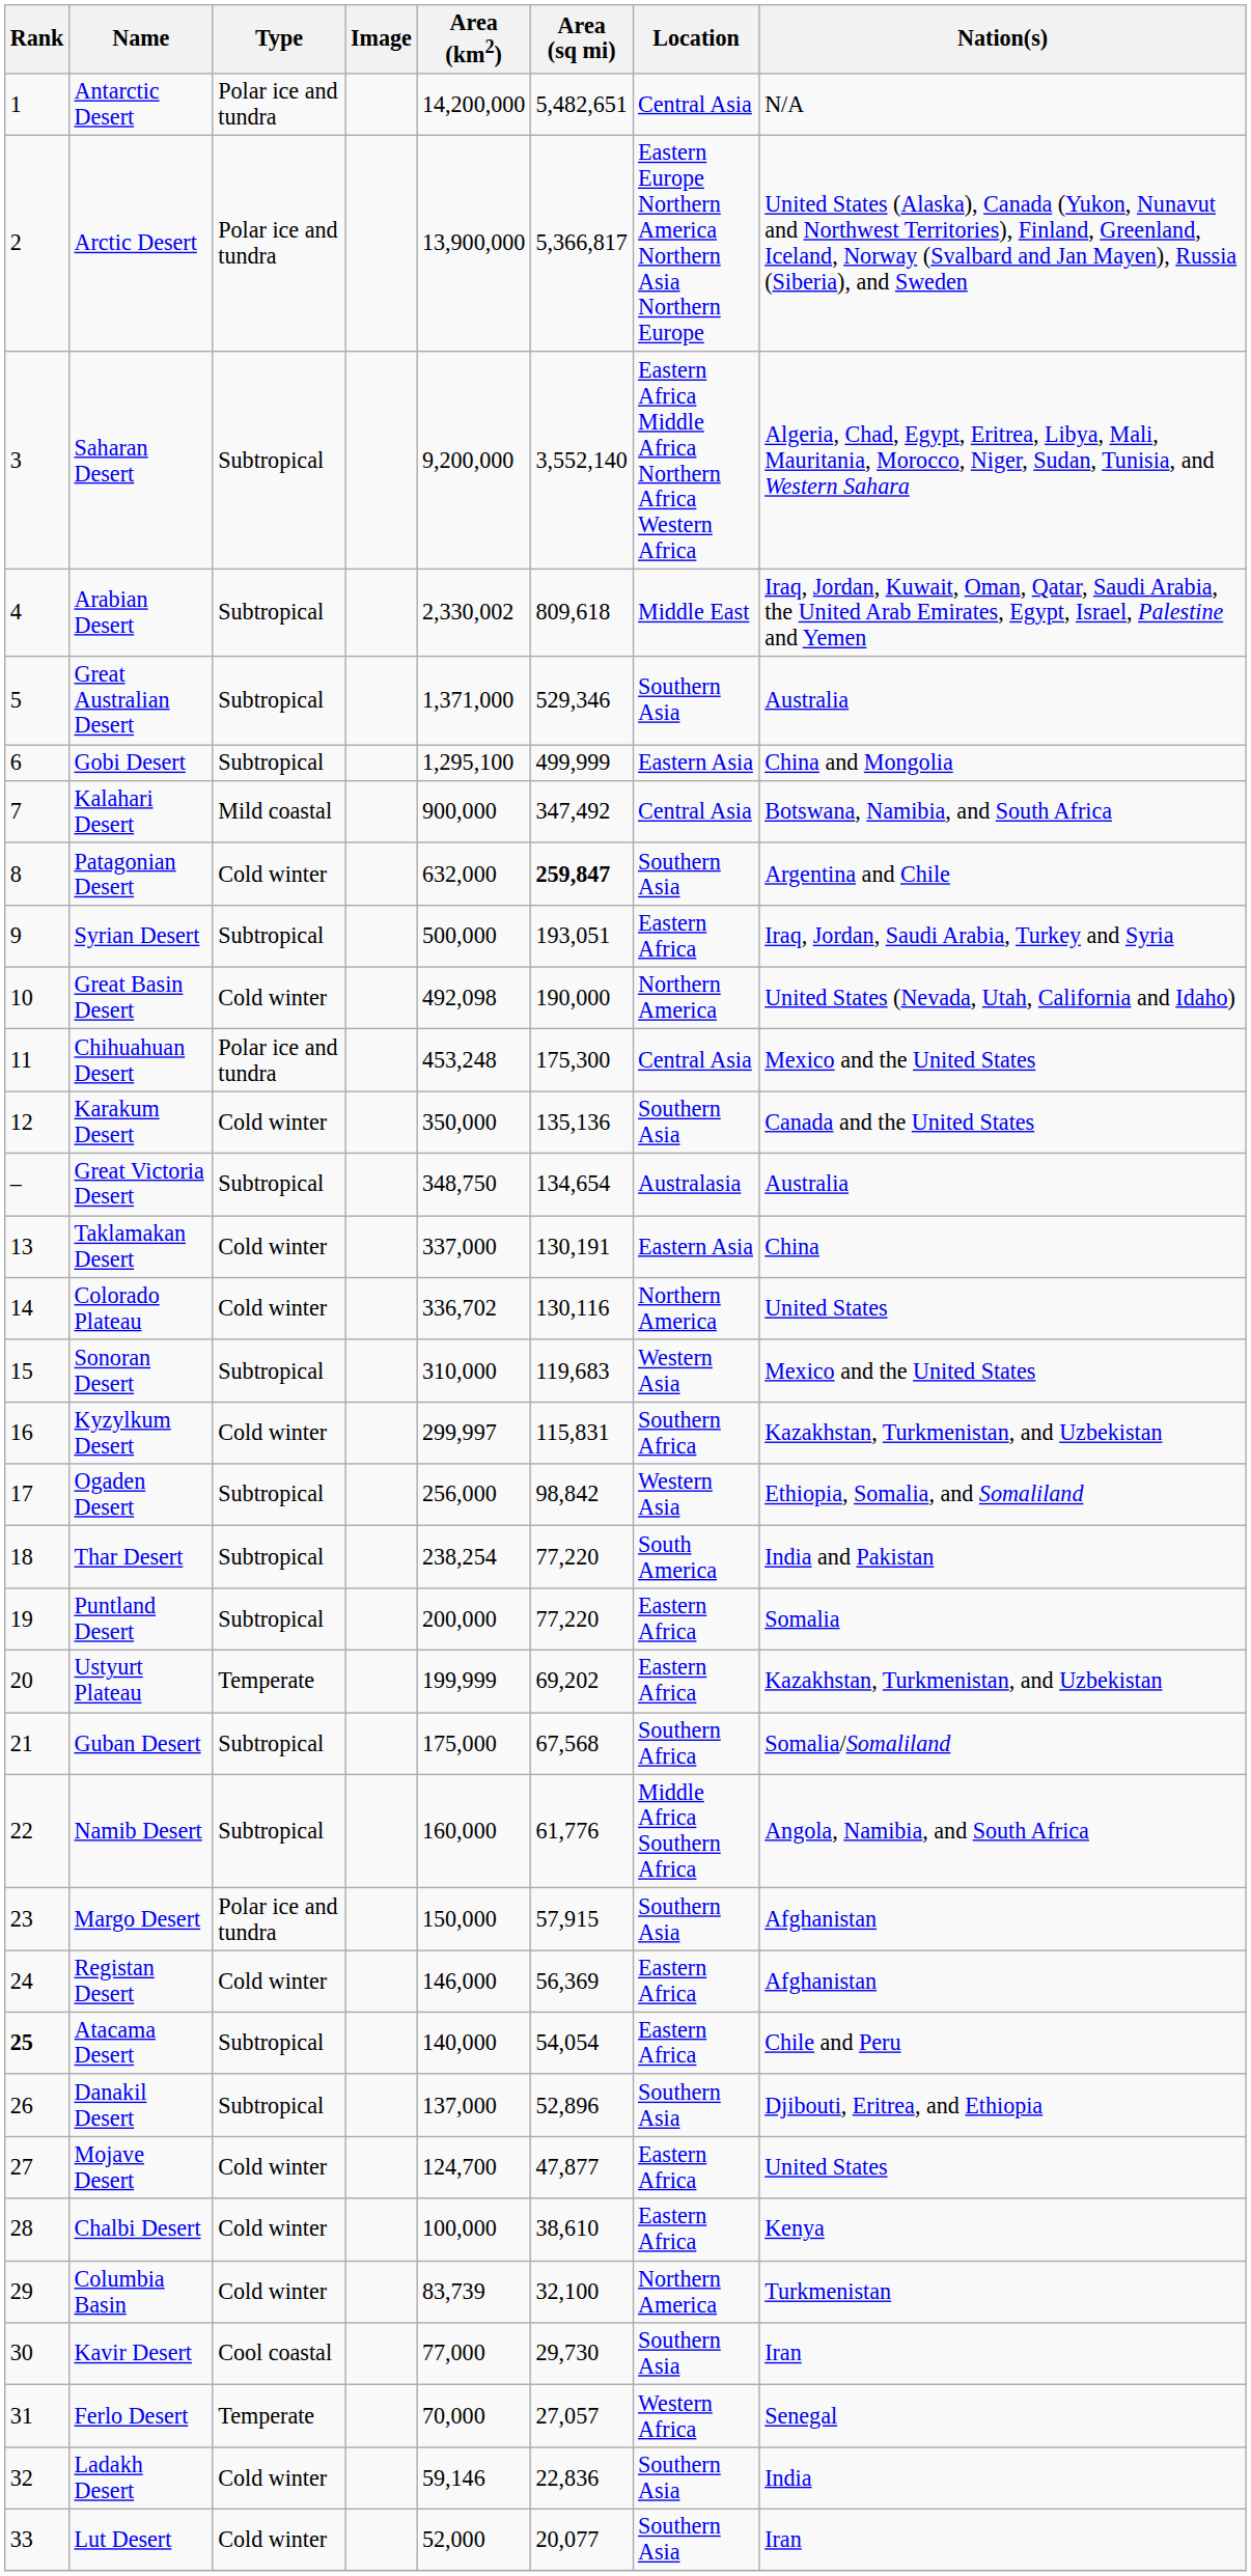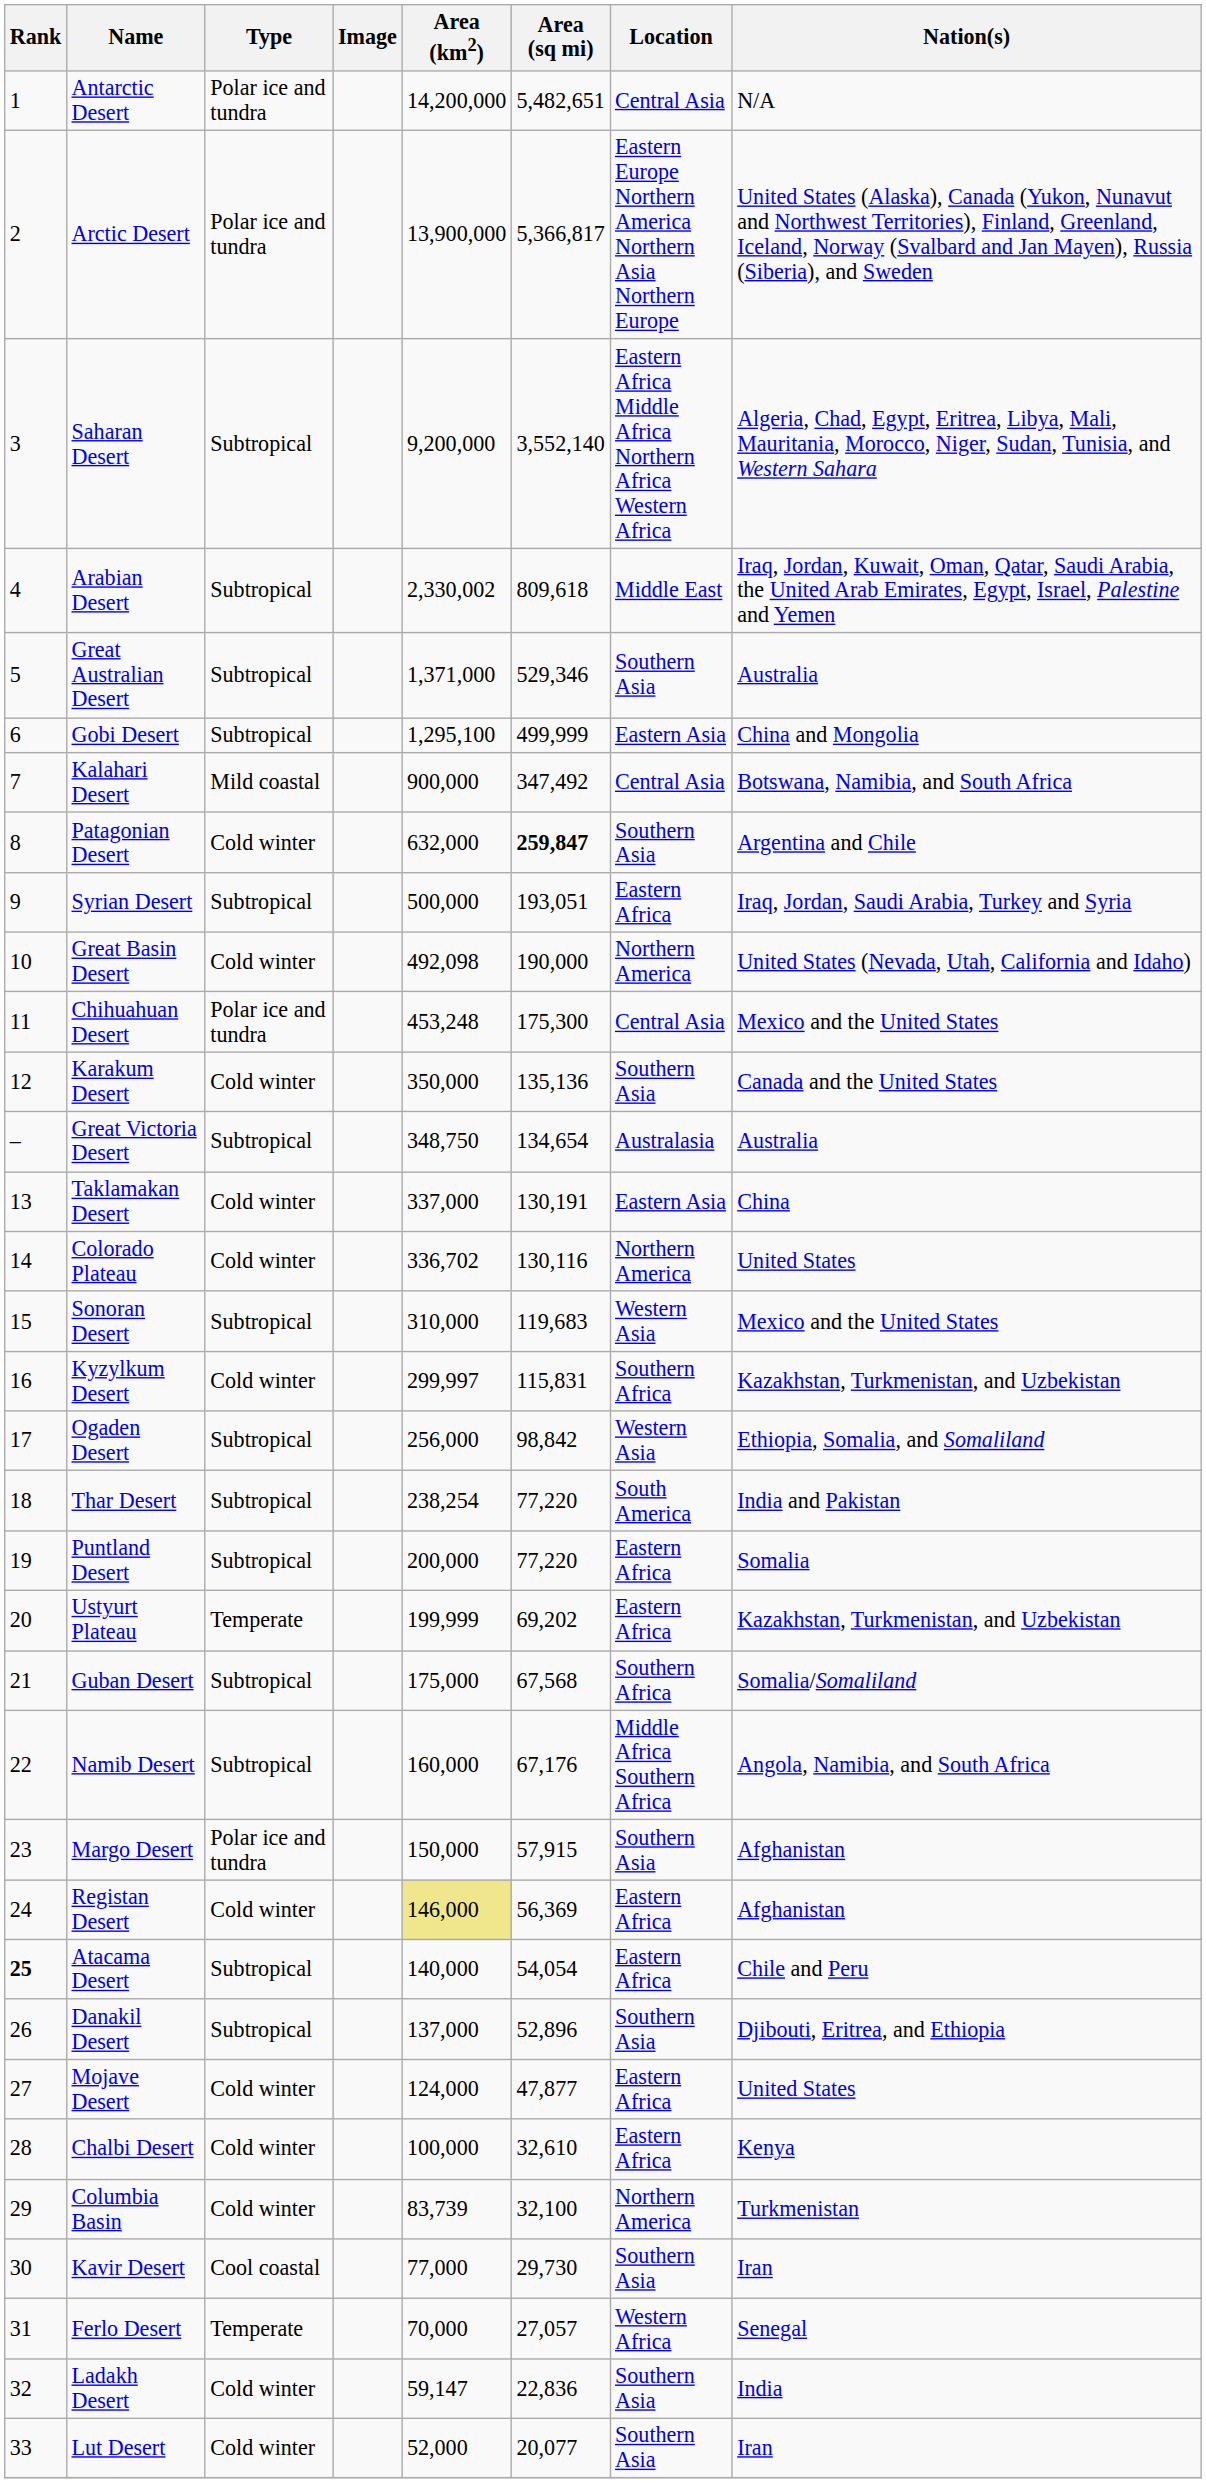 <table class="sortable wikitable">
 <tr>
 <th>Rank</th>
 <th>Name</th>
 <th>Type</th>
 <th>Image</th>
 <th>Area<br>(km<sup>2</sup>)</th>
 <th>Area<br>(sq mi)</th>
 <th>Location</th>
 <th>Nation(s)</th>
 </tr>
 <tr>
 <td>1</td>
 <td><a href='#'>Antarctic Desert</a></td>
 <td>Polar ice and tundra</td>
 <td></td>
 <td><span> </span>14,200,000</td>
 <td><span> </span>5,482,651</td>
 <td><a href='#'>Central Asia</a></td>
 <td>N/A</td>
 </tr>
 <tr>
 <td>2</td>
 <td><a href='#'>Arctic Desert</a></td>
 <td>Polar ice and tundra</td>
 <td></td>
 <td><span> </span>13,900,000</td>
 <td><span> </span>5,366,817</td>
 <td><a href='#'>Eastern Europe</a><br><a href='#'>Northern America</a><br><a href='#'>Northern Asia</a><br><a href='#'>Northern Europe</a></td>
 <td><a href='#'>United States</a> (<a href='#'>Alaska</a>), <a href='#'>Canada</a> (<a href='#'>Yukon</a>, <a href='#'>Nunavut</a> and <a href='#'>Northwest Territories</a>), <a href='#'>Finland</a>, <a href='#'>Greenland</a>, <a href='#'>Iceland</a>, <a href='#'>Norway</a> (<a href='#'>Svalbard and Jan Mayen</a>), <a href='#'>Russia</a> (<a href='#'>Siberia</a>), and <a href='#'>Sweden</a></td>
 </tr>
 <tr>
 <td>3</td>
 <td><a href='#'>Saharan Desert</a></td>
 <td>Subtropical</td>
 <td></td>
 <td><span> </span>9,200,000</td>
 <td><span> </span>3,552,140</td>
 <td><a href='#'>Eastern Africa</a><br><a href='#'>Middle Africa</a><br><a href='#'>Northern Africa</a><br><a href='#'>Western Africa</a></td>
 <td><a href='#'>Algeria</a>, <a href='#'>Chad</a>, <a href='#'>Egypt</a>, <a href='#'>Eritrea</a>, <a href='#'>Libya</a>, <a href='#'>Mali</a>, <a href='#'>Mauritania</a>, <a href='#'>Morocco</a>, <a href='#'>Niger</a>, <a href='#'>Sudan</a>, <a href='#'>Tunisia</a>, and <em><a href='#'>Western Sahara</a></em></td>
 </tr>
 <tr>
 <td>4</td>
 <td><a href='#'>Arabian Desert</a></td>
 <td>Subtropical</td>
 <td></td>
 <td><span> </span>2,330,002</td>
 <td><span> </span>809,618</td>
 <td><a href='#'>Middle East</a></td>
 <td><a href='#'>Iraq</a>, <a href='#'>Jordan</a>, <a href='#'>Kuwait</a>, <a href='#'>Oman</a>, <a href='#'>Qatar</a>, <a href='#'>Saudi Arabia</a>, the <a href='#'>United Arab Emirates</a>, <a href='#'>Egypt</a>,  <a href='#'>Israel</a>, <em><a href='#'>Palestine</a></em> and <a href='#'>Yemen</a></td>
 </tr>
 <tr>
 <td>5</td>
 <td><a href='#'>Great Australian Desert</a></td>
 <td>Subtropical</td>
 <td></td>
 <td><span> </span>1,371,000</td>
 <td><span> </span>529,346</td>
 <td><a href='#'>Southern Asia</a></td>
 <td><a href='#'>Australia</a></td>
 </tr>
 <tr>
 <td>6</td>
 <td><a href='#'>Gobi Desert</a></td>
 <td>Subtropical</td>
 <td></td>
 <td><span> </span>1,295,100</td>
 <td><span> </span>499,999</td>
 <td><a href='#'>Eastern Asia</a></td>
 <td><a href='#'>China</a> and <a href='#'>Mongolia</a></td>
 </tr>
 <tr>
 <td>7</td>
 <td><a href='#'>Kalahari Desert</a></td>
 <td>Mild coastal</td>
 <td></td>
 <td><span> </span>900,000</td>
 <td><span> </span>347,492</td>
 <td><a href='#'>Central Asia</a></td>
 <td><a href='#'>Botswana</a>, <a href='#'>Namibia</a>, and <a href='#'>South Africa</a></td>
 </tr>
 <tr>
 <td>8</td>
 <td><a href='#'>Patagonian Desert</a></td>
 <td>Cold winter</td>
 <td></td>
 <td><span> </span>632,000</td>
 <td><strong><span> </span>259,847</strong></td>
 <td><a href='#'>Southern Asia</a></td>
 <td><a href='#'>Argentina</a> and <a href='#'>Chile</a></td>
 </tr>
 <tr>
 <td>9</td>
 <td><a href='#'>Syrian Desert</a></td>
 <td>Subtropical</td>
 <td></td>
 <td><span> </span>500,000</td>
 <td><span> </span>193,051</td>
 <td><a href='#'>Eastern Africa</a></td>
 <td><a href='#'>Iraq</a>, <a href='#'>Jordan</a>, <a href='#'>Saudi Arabia</a>, <a href='#'>Turkey</a> and <a href='#'>Syria</a></td>
 </tr>
 <tr>
 <td>10</td>
 <td><a href='#'>Great Basin Desert</a></td>
 <td>Cold winter</td>
 <td></td>
 <td><span> </span>492,098</td>
 <td><span> </span>190,000</td>
 <td><a href='#'>Northern America</a></td>
 <td><a href='#'>United States</a> (<a href='#'>Nevada</a>, <a href='#'>Utah</a>, <a href='#'>California</a> and <a href='#'>Idaho</a>)</td>
 </tr>
 <tr>
 <td>11</td>
 <td><a href='#'>Chihuahuan Desert</a></td>
 <td>Polar ice and tundra</td>
 <td></td>
 <td><span> </span>453,248</td>
 <td><span> </span>175,300</td>
 <td><a href='#'>Central Asia</a></td>
 <td><a href='#'>Mexico</a> and the <a href='#'>United States</a></td>
 </tr>
 <tr>
 <td>12</td>
 <td><a href='#'>Karakum Desert</a></td>
 <td>Cold winter</td>
 <td></td>
 <td><span> </span>350,000</td>
 <td><span> </span>135,136</td>
 <td><a href='#'>Southern Asia</a></td>
 <td><a href='#'>Canada</a> and the <a href='#'>United States</a></td>
 </tr>
 <tr>
 <td>–</td>
 <td><a href='#'>Great Victoria Desert</a></td>
 <td>Subtropical</td>
 <td></td>
 <td><span> </span>348,750</td>
 <td><span> </span>134,654</td>
 <td><a href='#'>Australasia</a></td>
 <td><a href='#'>Australia</a></td>
 </tr>
 <tr>
 <td>13</td>
 <td><a href='#'>Taklamakan Desert</a></td>
 <td>Cold winter</td>
 <td></td>
 <td><span> </span>337,000</td>
 <td><span> </span>130,191</td>
 <td><a href='#'>Eastern Asia</a></td>
 <td><a href='#'>China</a></td>
 </tr>
 <tr>
 <td>14</td>
 <td><a href='#'>Colorado Plateau</a></td>
 <td>Cold winter</td>
 <td></td>
 <td><span> </span>336,702</td>
 <td><span> </span>130,116</td>
 <td><a href='#'>Northern America</a></td>
 <td><a href='#'>United States</a></td>
 </tr>
 <tr>
 <td>15</td>
 <td><a href='#'>Sonoran Desert</a></td>
 <td>Subtropical</td>
 <td></td>
 <td><span> </span>310,000</td>
 <td><span> </span>119,683</td>
 <td><a href='#'>Western Asia</a></td>
 <td><a href='#'>Mexico</a> and the <a href='#'>United States</a></td>
 </tr>
 <tr>
 <td>16</td>
 <td><a href='#'>Kyzylkum Desert</a></td>
 <td>Cold winter</td>
 <td></td>
 <td><span> </span>299,997</td>
 <td><span> </span>115,831</td>
 <td><a href='#'>Southern Africa</a></td>
 <td><a href='#'>Kazakhstan</a>, <a href='#'>Turkmenistan</a>, and <a href='#'>Uzbekistan</a></td>
 </tr>
 <tr>
 <td>17</td>
 <td><a href='#'>Ogaden Desert</a></td>
 <td>Subtropical</td>
 <td></td>
 <td><span> </span>256,000</td>
 <td><span> </span>98,842</td>
 <td><a href='#'>Western Asia</a></td>
 <td><a href='#'>Ethiopia</a>, <a href='#'>Somalia</a>, and <em><a href='#'>Somaliland</a></em></td>
 </tr>
 <tr>
 <td>18</td>
 <td><a href='#'>Thar Desert</a></td>
 <td>Subtropical</td>
 <td></td>
 <td>238,254</td>
 <td><span> </span>77,220</td>
 <td><a href='#'>South America</a></td>
 <td><a href='#'>India</a> and <a href='#'>Pakistan</a></td>
 </tr>
 <tr>
 <td>19</td>
 <td><a href='#'>Puntland Desert</a></td>
 <td>Subtropical</td>
 <td></td>
 <td><span> </span>200,000</td>
 <td><span> </span>77,220</td>
 <td><a href='#'>Eastern Africa</a></td>
 <td><a href='#'>Somalia</a></td>
 </tr>
 <tr>
 <td>20</td>
 <td><a href='#'>Ustyurt Plateau</a></td>
 <td>Temperate</td>
 <td></td>
 <td><span> </span>199,999</td>
 <td><span> </span>69,202</td>
 <td><a href='#'>Eastern Africa</a></td>
 <td><a href='#'>Kazakhstan</a>, <a href='#'>Turkmenistan</a>, and <a href='#'>Uzbekistan</a></td>
 </tr>
 <tr>
 <td>21</td>
 <td><a href='#'>Guban Desert</a></td>
 <td>Subtropical</td>
 <td></td>
 <td><span> </span>175,000</td>
 <td><span> </span>67,568</td>
 <td><a href='#'>Southern Africa</a></td>
 <td><a href='#'>Somalia</a>/<em><a href='#'>Somaliland</a></em></td>
 </tr>
 <tr>
 <td>22</td>
 <td><a href='#'>Namib Desert</a></td>
 <td>Subtropical</td>
 <td></td>
 <td><span> </span>160,000</td>
-<td><span> </span>61,776</td>
+<td><span> </span>67,176</td>
 <td><a href='#'>Middle Africa</a><br><a href='#'>Southern Africa</a></td>
 <td><a href='#'>Angola</a>, <a href='#'>Namibia</a>, and <a href='#'>South Africa</a></td>
 </tr>
 <tr>
 <td>23</td>
 <td><a href='#'>Margo Desert</a></td>
 <td>Polar ice and tundra</td>
 <td></td>
 <td><span> </span>150,000</td>
 <td><span> </span>57,915</td>
 <td><a href='#'>Southern Asia</a></td>
 <td><a href='#'>Afghanistan</a></td>
 </tr>
 <tr>
 <td>24</td>
 <td><a href='#'>Registan Desert</a></td>
 <td>Cold winter</td>
 <td></td>
-<td><span> </span>146,000</td>
+<td style="background: khaki;"><span> </span>146,000</td>
 <td><span> </span>56,369</td>
 <td><a href='#'>Eastern Africa</a></td>
 <td><a href='#'>Afghanistan</a></td>
 </tr>
 <tr>
 <td><strong>25</strong></td>
 <td><a href='#'>Atacama Desert</a></td>
 <td>Subtropical</td>
 <td></td>
 <td><span> </span>140,000</td>
 <td><span> </span>54,054</td>
 <td><a href='#'>Eastern Africa</a></td>
 <td><a href='#'>Chile</a> and <a href='#'>Peru</a></td>
 </tr>
 <tr>
 <td>26</td>
 <td><a href='#'>Danakil Desert</a></td>
 <td>Subtropical</td>
 <td></td>
 <td><span> </span>137,000</td>
 <td><span> </span>52,896</td>
 <td><a href='#'>Southern Asia</a></td>
 <td><a href='#'>Djibouti</a>, <a href='#'>Eritrea</a>, and <a href='#'>Ethiopia</a></td>
 </tr>
 <tr>
 <td>27</td>
 <td><a href='#'>Mojave Desert</a></td>
 <td>Cold winter</td>
 <td></td>
-<td><span> </span>124,700</td>
+<td><span> </span>124,000</td>
 <td><span> </span>47,877</td>
 <td><a href='#'>Eastern Africa</a></td>
 <td><a href='#'>United States</a></td>
 </tr>
 <tr>
 <td>28</td>
 <td><a href='#'>Chalbi Desert</a></td>
 <td>Cold winter</td>
 <td></td>
 <td><span> </span>100,000</td>
-<td><span> </span>38,610</td>
+<td><span> </span>32,610</td>
 <td><a href='#'>Eastern Africa</a></td>
 <td><a href='#'>Kenya</a></td>
 </tr>
 <tr>
 <td>29</td>
 <td><a href='#'>Columbia Basin</a></td>
 <td>Cold winter</td>
 <td></td>
 <td><span> </span>83,739</td>
 <td><span> </span>32,100</td>
 <td><a href='#'>Northern America</a></td>
 <td><a href='#'>Turkmenistan</a></td>
 </tr>
 <tr>
 <td>30</td>
 <td><a href='#'>Kavir Desert</a></td>
 <td>Cool coastal</td>
 <td></td>
 <td><span> </span>77,000</td>
 <td><span> </span>29,730</td>
 <td><a href='#'>Southern Asia</a></td>
 <td><a href='#'>Iran</a></td>
 </tr>
 <tr>
 <td>31</td>
 <td><a href='#'>Ferlo Desert</a></td>
 <td>Temperate</td>
 <td></td>
 <td><span> </span>70,000</td>
 <td><span> </span>27,057</td>
 <td><a href='#'>Western Africa</a></td>
 <td><a href='#'>Senegal</a></td>
 </tr>
 <tr>
 <td>32</td>
 <td><a href='#'>Ladakh Desert</a></td>
 <td>Cold winter</td>
 <td></td>
-<td><span> </span>59,146</td>
+<td><span> </span>59,147</td>
 <td><span> </span>22,836</td>
 <td><a href='#'>Southern Asia</a></td>
 <td><a href='#'>India</a></td>
 </tr>
 <tr>
 <td>33</td>
 <td><a href='#'>Lut Desert</a></td>
 <td>Cold winter</td>
 <td></td>
 <td><span> </span>52,000</td>
 <td><span> </span>20,077</td>
 <td><a href='#'>Southern Asia</a></td>
 <td><a href='#'>Iran</a></td>
 </tr>
 <tr>
 </tr>
 </table>
